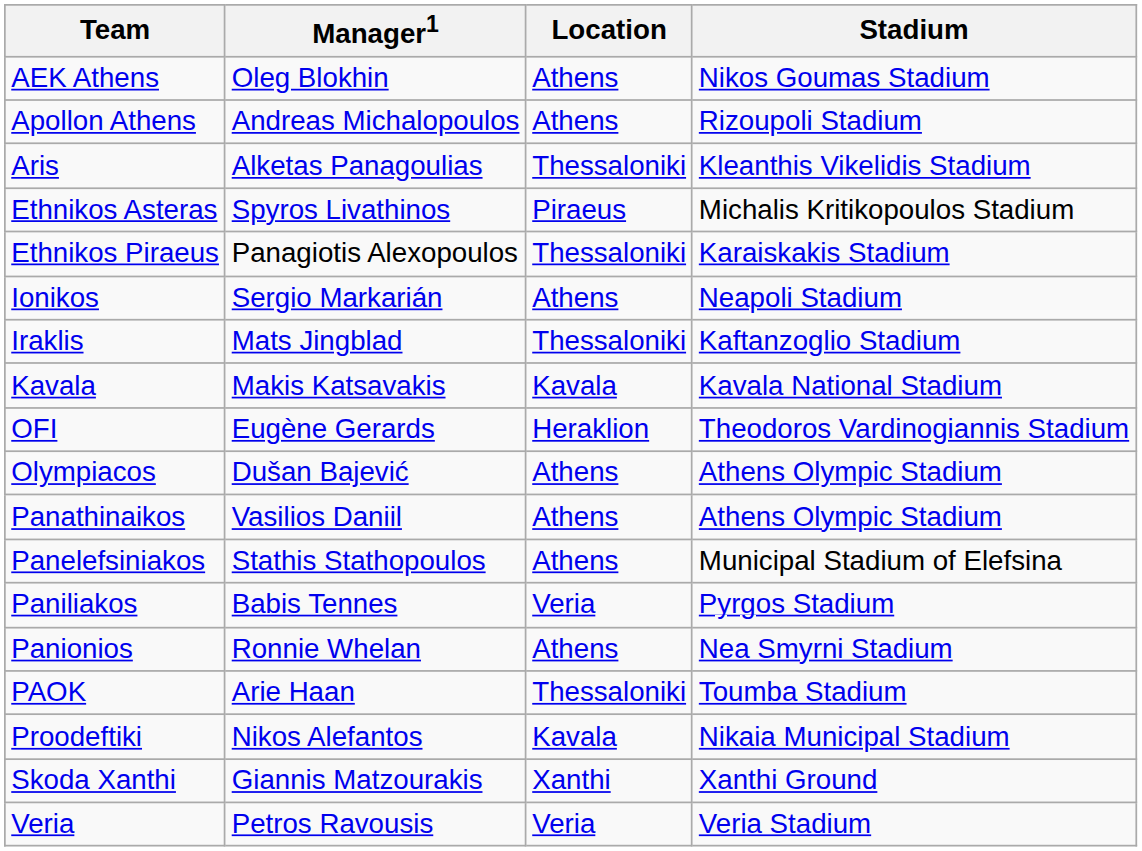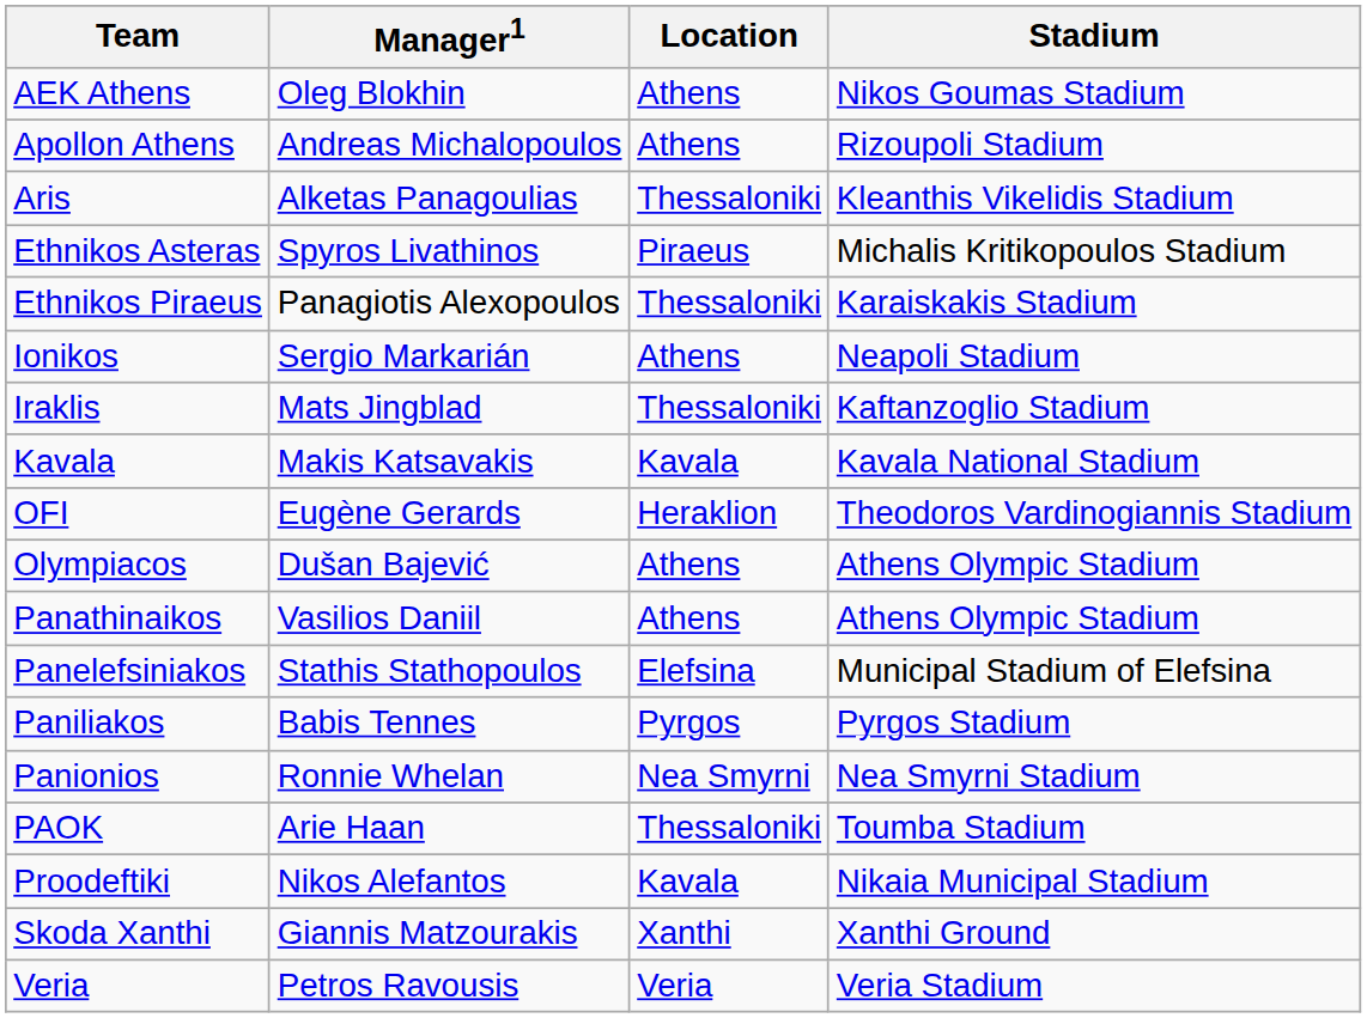 <table class="wikitable sortable" style="text-align: left;">
 <tr>
 <th>Team</th>
 <th>Manager<sup>1</sup></th>
 <th>Location</th>
 <th>Stadium</th>
 </tr>
 <tr>
 <td><a href='#'>AEK Athens</a></td>
 <td> <a href='#'>Oleg Blokhin</a></td>
 <td><a href='#'>Athens</a></td>
 <td><a href='#'>Nikos Goumas Stadium</a></td>
 </tr>
 <tr>
 <td><a href='#'>Apollon Athens</a></td>
 <td> <a href='#'>Andreas Michalopoulos</a></td>
 <td><a href='#'>Athens</a></td>
 <td><a href='#'>Rizoupoli Stadium</a></td>
 </tr>
 <tr>
 <td><a href='#'>Aris</a></td>
 <td> <a href='#'>Alketas Panagoulias</a></td>
 <td><a href='#'>Thessaloniki</a></td>
 <td><a href='#'>Kleanthis Vikelidis Stadium</a></td>
 </tr>
 <tr>
 <td><a href='#'>Ethnikos Asteras</a></td>
 <td> <a href='#'>Spyros Livathinos</a></td>
 <td><a href='#'>Piraeus</a></td>
 <td>Michalis Kritikopoulos Stadium</td>
 </tr>
 <tr>
 <td><a href='#'>Ethnikos Piraeus</a></td>
 <td> Panagiotis Alexopoulos</td>
 <td><a href='#'>Thessaloniki</a></td>
 <td><a href='#'>Karaiskakis Stadium</a></td>
 </tr>
 <tr>
 <td><a href='#'>Ionikos</a></td>
 <td> <a href='#'>Sergio Markarián</a></td>
 <td><a href='#'>Athens</a></td>
 <td><a href='#'>Neapoli Stadium</a></td>
 </tr>
 <tr>
 <td><a href='#'>Iraklis</a></td>
 <td> <a href='#'>Mats Jingblad</a></td>
 <td><a href='#'>Thessaloniki</a></td>
 <td><a href='#'>Kaftanzoglio Stadium</a></td>
 </tr>
 <tr>
 <td><a href='#'>Kavala</a></td>
 <td> <a href='#'>Makis Katsavakis</a></td>
 <td><a href='#'>Kavala</a></td>
 <td><a href='#'>Kavala National Stadium</a></td>
 </tr>
 <tr>
 <td><a href='#'>OFI</a></td>
 <td> <a href='#'>Eugène Gerards</a></td>
 <td><a href='#'>Heraklion</a></td>
 <td><a href='#'>Theodoros Vardinogiannis Stadium</a></td>
 </tr>
 <tr>
 <td><a href='#'>Olympiacos</a></td>
 <td> <a href='#'>Dušan Bajević</a></td>
 <td><a href='#'>Athens</a></td>
 <td><a href='#'>Athens Olympic Stadium</a></td>
 </tr>
 <tr>
 <td><a href='#'>Panathinaikos</a></td>
 <td> <a href='#'>Vasilios Daniil</a></td>
 <td><a href='#'>Athens</a></td>
 <td><a href='#'>Athens Olympic Stadium</a></td>
 </tr>
 <tr>
 <td><a href='#'>Panelefsiniakos</a></td>
 <td> <a href='#'>Stathis Stathopoulos</a></td>
-<td><a href='#'>Athens</a></td>
+<td><a href='#'>Elefsina</a></td>
 <td>Municipal Stadium of Elefsina</td>
 </tr>
 <tr>
 <td><a href='#'>Paniliakos</a></td>
 <td> <a href='#'>Babis Tennes</a></td>
-<td><a href='#'>Veria</a></td>
+<td><a href='#'>Pyrgos</a></td>
 <td><a href='#'>Pyrgos Stadium</a></td>
 </tr>
 <tr>
 <td><a href='#'>Panionios</a></td>
 <td> <a href='#'>Ronnie Whelan</a></td>
-<td><a href='#'>Athens</a></td>
+<td><a href='#'>Nea Smyrni</a></td>
 <td><a href='#'>Nea Smyrni Stadium</a></td>
 </tr>
 <tr>
 <td><a href='#'>PAOK</a></td>
 <td> <a href='#'>Arie Haan</a></td>
 <td><a href='#'>Thessaloniki</a></td>
 <td><a href='#'>Toumba Stadium</a></td>
 </tr>
 <tr>
 <td><a href='#'>Proodeftiki</a></td>
 <td> <a href='#'>Nikos Alefantos</a></td>
 <td><a href='#'>Kavala</a></td>
 <td><a href='#'>Nikaia Municipal Stadium</a></td>
 </tr>
 <tr>
 <td><a href='#'>Skoda Xanthi</a></td>
 <td> <a href='#'>Giannis Matzourakis</a></td>
 <td><a href='#'>Xanthi</a></td>
 <td><a href='#'>Xanthi Ground</a></td>
 </tr>
 <tr>
 <td><a href='#'>Veria</a></td>
 <td> <a href='#'>Petros Ravousis</a></td>
 <td><a href='#'>Veria</a></td>
 <td><a href='#'>Veria Stadium</a></td>
 </tr>
 </table>
